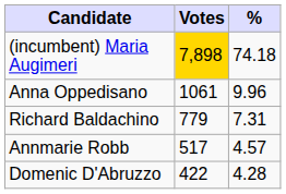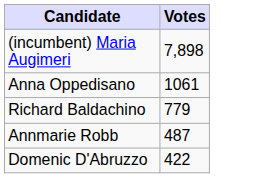 <table class="wikitable">
 <tr>
 <th style="background:#ddf; width:150px;">Candidate</th>
 <th style="background:#ddf;">Votes</th>
-<th style="background:#ddf;">%</th>
 </tr>
 <tr>
 <td>(incumbent) <a href='#'>Maria Augimeri</a></td>
-<td style="background: gold;">7,898</td>
-<td>74.18</td>
+<td>7,898</td>
 </tr>
 <tr>
 <td>Anna Oppedisano</td>
 <td>1061</td>
-<td>9.96</td>
 </tr>
 <tr>
 <td>Richard Baldachino</td>
 <td>779</td>
-<td>7.31</td>
 </tr>
 <tr>
 <td>Annmarie Robb</td>
-<td>517</td>
-<td>4.57</td>
+<td>487</td>
 </tr>
 <tr>
 <td>Domenic D'Abruzzo</td>
 <td>422</td>
-<td>4.28</td>
 </tr>
 </table>
